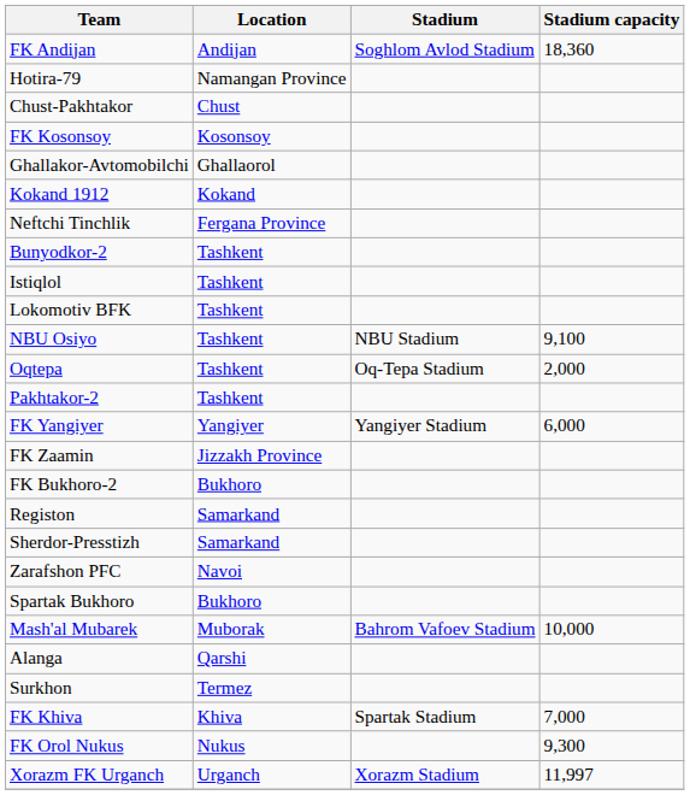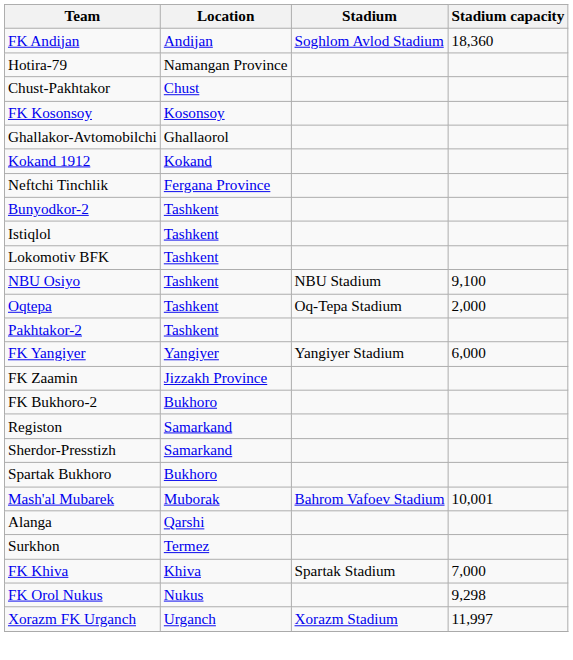 <table class="wikitable sortable" style="text-align: left;">
 <tr>
 <th>Team</th>
 <th>Location</th>
 <th>Stadium</th>
 <th>Stadium capacity</th>
 </tr>
 <tr>
 <td><a href='#'>FK Andijan</a></td>
 <td><a href='#'>Andijan</a></td>
 <td><a href='#'>Soghlom Avlod Stadium</a></td>
 <td>18,360</td>
 </tr>
 <tr>
 <td>Hotira-79</td>
 <td>Namangan Province</td>
 <td></td>
 <td></td>
 </tr>
 <tr>
 <td>Chust-Pakhtakor</td>
 <td><a href='#'>Chust</a></td>
 <td></td>
 <td></td>
 </tr>
 <tr>
 <td><a href='#'>FK Kosonsoy</a></td>
 <td><a href='#'>Kosonsoy</a></td>
 <td></td>
 <td></td>
 </tr>
 <tr>
 <td>Ghallakor-Avtomobilchi</td>
 <td>Ghallaorol</td>
 <td></td>
 <td></td>
 </tr>
 <tr>
 <td><a href='#'>Kokand 1912</a></td>
 <td><a href='#'>Kokand</a></td>
 <td></td>
 <td></td>
 </tr>
 <tr>
 <td>Neftchi Tinchlik</td>
 <td><a href='#'>Fergana Province</a></td>
 <td></td>
 <td></td>
 </tr>
 <tr>
 <td><a href='#'>Bunyodkor-2</a></td>
 <td><a href='#'>Tashkent</a></td>
 <td></td>
 <td></td>
 </tr>
 <tr>
 <td>Istiqlol</td>
 <td><a href='#'>Tashkent</a></td>
 <td></td>
 <td></td>
 </tr>
 <tr>
 <td>Lokomotiv BFK</td>
 <td><a href='#'>Tashkent</a></td>
 <td></td>
 <td></td>
 </tr>
 <tr>
 <td><a href='#'>NBU Osiyo</a></td>
 <td><a href='#'>Tashkent</a></td>
 <td>NBU Stadium</td>
 <td>9,100</td>
 </tr>
 <tr>
 <td><a href='#'>Oqtepa</a></td>
 <td><a href='#'>Tashkent</a></td>
 <td>Oq-Tepa Stadium</td>
 <td>2,000</td>
 </tr>
 <tr>
 <td><a href='#'>Pakhtakor-2</a></td>
 <td><a href='#'>Tashkent</a></td>
 <td></td>
 <td></td>
 </tr>
 <tr>
 <td><a href='#'>FK Yangiyer</a></td>
 <td><a href='#'>Yangiyer</a></td>
 <td>Yangiyer Stadium</td>
 <td>6,000</td>
 </tr>
 <tr>
 <td>FK Zaamin</td>
 <td><a href='#'>Jizzakh Province</a></td>
 <td></td>
 <td></td>
 </tr>
 <tr>
 <td>FK Bukhoro-2</td>
 <td><a href='#'>Bukhoro</a></td>
 <td></td>
 <td></td>
 </tr>
 <tr>
 <td>Registon</td>
 <td><a href='#'>Samarkand</a></td>
 <td></td>
 <td></td>
 </tr>
 <tr>
 <td>Sherdor-Presstizh</td>
 <td><a href='#'>Samarkand</a></td>
 <td></td>
 <td></td>
 </tr>
 <tr>
-<td>Zarafshon PFC</td>
-<td><a href='#'>Navoi</a></td>
-<td></td>
-<td></td>
-</tr>
-<tr>
 <td>Spartak Bukhoro</td>
 <td><a href='#'>Bukhoro</a></td>
 <td></td>
 <td></td>
 </tr>
 <tr>
 <td><a href='#'>Mash'al Mubarek</a></td>
 <td><a href='#'>Muborak</a></td>
 <td><a href='#'>Bahrom Vafoev Stadium</a></td>
-<td>10,000</td>
+<td>10,001</td>
 </tr>
 <tr>
 <td>Alanga</td>
 <td><a href='#'>Qarshi</a></td>
 <td></td>
 <td></td>
 </tr>
 <tr>
 <td>Surkhon</td>
 <td><a href='#'>Termez</a></td>
 <td></td>
 <td></td>
 </tr>
 <tr>
 <td><a href='#'>FK Khiva</a></td>
 <td><a href='#'>Khiva</a></td>
 <td>Spartak Stadium</td>
 <td>7,000</td>
 </tr>
 <tr>
 <td><a href='#'>FK Orol Nukus</a></td>
 <td><a href='#'>Nukus</a></td>
 <td></td>
-<td>9,300</td>
+<td>9,298</td>
 </tr>
 <tr>
 <td><a href='#'>Xorazm FK Urganch</a></td>
 <td><a href='#'>Urganch</a></td>
 <td><a href='#'>Xorazm Stadium</a></td>
 <td>11,997</td>
 </tr>
 <tr>
 </tr>
 </table>
